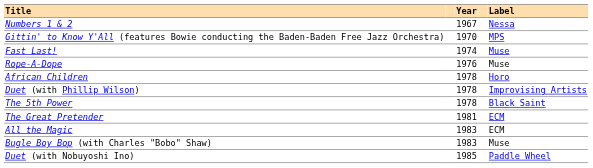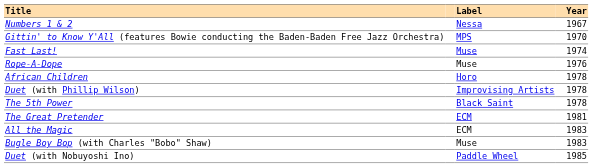 <table cellspacing="0" cellpadding="2" border="0">
 <tr style="background:#ffdead;">
 <th align="left" style="border-bottom:1px solid grey; border-top:1px solid grey;">Title</th>
 <th width="10" style="border-bottom:1px solid grey; border-top:1px solid grey;"></th>
+<th align="left" style="border-bottom:1px solid grey; border-top:1px solid grey;">Label</th>
+<th width="10" style="border-bottom:1px solid grey; border-top:1px solid grey;"></th>
 <th align="left" style="border-bottom:1px solid grey; border-top:1px solid grey;">Year</th>
-<th width="10" style="border-bottom:1px solid grey; border-top:1px solid grey;"></th>
-<th align="left" style="border-bottom:1px solid grey; border-top:1px solid grey;">Label</th>
 </tr>
 <tr>
 <td style="border-bottom:1px solid grey;"><em><a href='#'>Numbers 1 & 2</a></em></td>
 <td style="border-bottom:1px solid grey;"></td>
+<td style="border-bottom:1px solid grey;"><a href='#'>Nessa</a></td>
+<td style="border-bottom:1px solid grey;"></td>
 <td style="border-bottom:1px solid grey;">1967</td>
-<td style="border-bottom:1px solid grey;"></td>
-<td style="border-bottom:1px solid grey;"><a href='#'>Nessa</a></td>
 </tr>
 <tr>
 <td style="border-bottom:1px solid grey;"><em><a href='#'>Gittin' to Know Y'All</a></em> (features Bowie conducting the Baden-Baden Free Jazz Orchestra)</td>
 <td style="border-bottom:1px solid grey;"></td>
+<td style="border-bottom:1px solid grey;"><a href='#'>MPS</a></td>
+<td style="border-bottom:1px solid grey;"></td>
 <td style="border-bottom:1px solid grey;">1970</td>
-<td style="border-bottom:1px solid grey;"></td>
-<td style="border-bottom:1px solid grey;"><a href='#'>MPS</a></td>
 </tr>
 <tr>
 <td style="border-bottom:1px solid grey;"><em><a href='#'>Fast Last!</a></em></td>
 <td style="border-bottom:1px solid grey;"></td>
+<td style="border-bottom:1px solid grey;"><a href='#'>Muse</a></td>
+<td style="border-bottom:1px solid grey;"></td>
 <td style="border-bottom:1px solid grey;">1974</td>
-<td style="border-bottom:1px solid grey;"></td>
-<td style="border-bottom:1px solid grey;"><a href='#'>Muse</a></td>
 </tr>
 <tr>
 <td style="border-bottom:1px solid grey;"><em><a href='#'>Rope-A-Dope</a></em></td>
 <td style="border-bottom:1px solid grey;"></td>
+<td style="border-bottom:1px solid grey;">Muse</td>
+<td style="border-bottom:1px solid grey;"></td>
 <td style="border-bottom:1px solid grey;">1976</td>
-<td style="border-bottom:1px solid grey;"></td>
-<td style="border-bottom:1px solid grey;">Muse</td>
 </tr>
 <tr>
 <td style="border-bottom:1px solid grey;"><em><a href='#'>African Children</a></em></td>
 <td style="border-bottom:1px solid grey;"></td>
+<td style="border-bottom:1px solid grey;"><a href='#'>Horo</a></td>
+<td style="border-bottom:1px solid grey;"></td>
 <td style="border-bottom:1px solid grey;">1978</td>
-<td style="border-bottom:1px solid grey;"></td>
-<td style="border-bottom:1px solid grey;"><a href='#'>Horo</a></td>
 </tr>
 <tr>
 <td style="border-bottom:1px solid grey;"><em><a href='#'>Duet</a></em> (with <a href='#'>Phillip Wilson</a>)</td>
 <td style="border-bottom:1px solid grey;"></td>
+<td style="border-bottom:1px solid grey;"><a href='#'>Improvising Artists</a></td>
+<td style="border-bottom:1px solid grey;"></td>
 <td style="border-bottom:1px solid grey;">1978</td>
-<td style="border-bottom:1px solid grey;"></td>
-<td style="border-bottom:1px solid grey;"><a href='#'>Improvising Artists</a></td>
 </tr>
 <tr>
 <td style="border-bottom:1px solid grey;"><em><a href='#'>The 5th Power</a></em></td>
 <td style="border-bottom:1px solid grey;"></td>
+<td style="border-bottom:1px solid grey;"><a href='#'>Black Saint</a></td>
+<td style="border-bottom:1px solid grey;"></td>
 <td style="border-bottom:1px solid grey;">1978</td>
-<td style="border-bottom:1px solid grey;"></td>
-<td style="border-bottom:1px solid grey;"><a href='#'>Black Saint</a></td>
 </tr>
 <tr>
 <td style="border-bottom:1px solid grey;"><em><a href='#'>The Great Pretender</a></em></td>
 <td style="border-bottom:1px solid grey;"></td>
+<td style="border-bottom:1px solid grey;"><a href='#'>ECM</a></td>
+<td style="border-bottom:1px solid grey;"></td>
 <td style="border-bottom:1px solid grey;">1981</td>
-<td style="border-bottom:1px solid grey;"></td>
-<td style="border-bottom:1px solid grey;"><a href='#'>ECM</a></td>
 </tr>
 <tr>
 <td style="border-bottom:1px solid grey;"><em><a href='#'>All the Magic</a></em></td>
 <td style="border-bottom:1px solid grey;"></td>
+<td style="border-bottom:1px solid grey;">ECM</td>
+<td style="border-bottom:1px solid grey;"></td>
 <td style="border-bottom:1px solid grey;">1983</td>
-<td style="border-bottom:1px solid grey;"></td>
-<td style="border-bottom:1px solid grey;">ECM</td>
 </tr>
 <tr>
 <td style="border-bottom:1px solid grey;"><em><a href='#'>Bugle Boy Bop</a></em> (with Charles "Bobo" Shaw)</td>
 <td style="border-bottom:1px solid grey;"></td>
+<td style="border-bottom:1px solid grey;">Muse</td>
+<td style="border-bottom:1px solid grey;"></td>
 <td style="border-bottom:1px solid grey;">1983</td>
-<td style="border-bottom:1px solid grey;"></td>
-<td style="border-bottom:1px solid grey;">Muse</td>
 </tr>
 <tr>
 <td style="border-bottom:1px solid grey;"><em><a href='#'>Duet</a></em> (with Nobuyoshi Ino)</td>
 <td style="border-bottom:1px solid grey;"></td>
+<td style="border-bottom:1px solid grey;"><a href='#'>Paddle Wheel</a></td>
+<td style="border-bottom:1px solid grey;"></td>
 <td style="border-bottom:1px solid grey;">1985</td>
-<td style="border-bottom:1px solid grey;"></td>
-<td style="border-bottom:1px solid grey;"><a href='#'>Paddle Wheel</a></td>
 </tr>
 </table>
